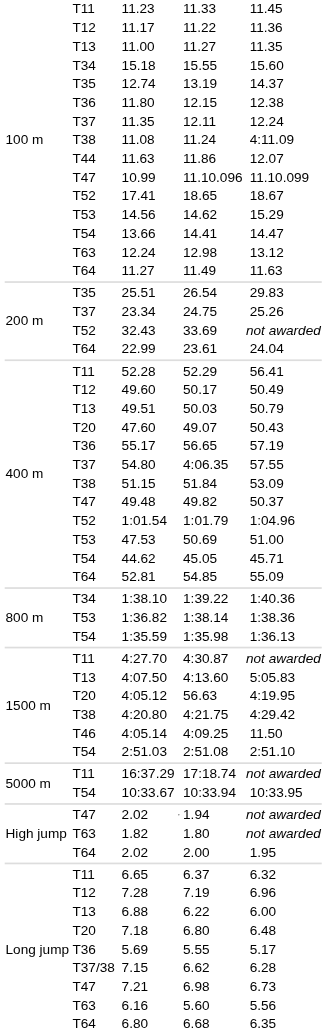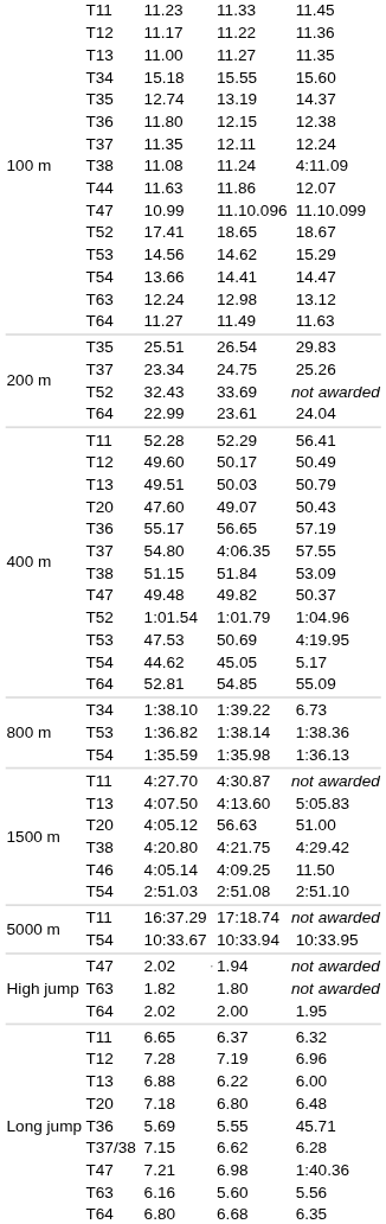 <table>
 <tr>
 <td rowspan="15">100 m<br></td>
 <td>T11</td>
 <td></td>
 <td>11.23</td>
 <td></td>
 <td>11.33 </td>
 <td></td>
 <td>11.45 </td>
 </tr>
 <tr>
 <td>T12</td>
 <td></td>
 <td>11.17 </td>
 <td></td>
 <td>11.22 </td>
 <td></td>
 <td>11.36 </td>
 </tr>
 <tr>
 <td>T13</td>
 <td></td>
 <td>11.00 </td>
 <td></td>
 <td>11.27</td>
 <td></td>
 <td>11.35 </td>
 </tr>
 <tr>
 <td>T34</td>
 <td></td>
 <td>15.18 </td>
 <td></td>
 <td>15.55</td>
 <td></td>
 <td>15.60 </td>
 </tr>
 <tr>
 <td>T35</td>
 <td></td>
 <td>12.74 </td>
 <td></td>
 <td>13.19 </td>
 <td></td>
 <td>14.37</td>
 </tr>
 <tr>
 <td>T36</td>
 <td></td>
 <td>11.80 </td>
 <td></td>
 <td>12.15</td>
 <td></td>
 <td>12.38</td>
 </tr>
 <tr>
 <td>T37</td>
 <td></td>
 <td>11.35 </td>
 <td></td>
 <td>12.11 </td>
 <td></td>
 <td>12.24</td>
 </tr>
 <tr>
 <td>T38</td>
 <td></td>
 <td>11.08 </td>
 <td></td>
 <td>11.24</td>
 <td></td>
 <td>4:11.09 </td>
 </tr>
 <tr>
 <td>T44</td>
 <td></td>
 <td>11.63 </td>
 <td></td>
 <td>11.86</td>
 <td></td>
 <td>12.07 </td>
 </tr>
 <tr>
 <td>T47</td>
 <td></td>
 <td>10.99 </td>
 <td></td>
 <td>11.10.096</td>
 <td></td>
 <td>11.10.099 </td>
 </tr>
 <tr>
 <td>T52</td>
 <td></td>
 <td>17.41 </td>
 <td></td>
 <td>18.65 </td>
 <td></td>
 <td>18.67</td>
 </tr>
 <tr>
 <td>T53</td>
 <td></td>
 <td>14.56 </td>
 <td></td>
 <td>14.62</td>
 <td></td>
 <td>15.29</td>
 </tr>
 <tr>
 <td>T54</td>
 <td></td>
 <td>13.66 </td>
 <td></td>
 <td>14.41</td>
 <td></td>
 <td>14.47 </td>
 </tr>
 <tr>
 <td>T63</td>
 <td></td>
 <td>12.24 </td>
 <td></td>
 <td>12.98</td>
 <td></td>
 <td>13.12 </td>
 </tr>
 <tr>
 <td>T64</td>
 <td></td>
 <td>11.27 </td>
 <td></td>
 <td>11.49</td>
 <td></td>
 <td>11.63</td>
 </tr>
 <tr bgcolor="#DDDDDD">
 <td colspan="8"></td>
 </tr>
 <tr>
 <td rowspan="4">200 m<br></td>
 <td>T35</td>
 <td></td>
 <td>25.51 </td>
 <td></td>
 <td>26.54 </td>
 <td></td>
 <td>29.83</td>
 </tr>
 <tr>
 <td>T37</td>
 <td></td>
 <td>23.34 </td>
 <td></td>
 <td>24.75 </td>
 <td></td>
 <td>25.26</td>
 </tr>
 <tr>
 <td>T52</td>
 <td></td>
 <td>32.43 </td>
 <td></td>
 <td>33.69 </td>
 <td align="center" colspan="2"><em>not awarded</em></td>
 </tr>
 <tr>
 <td>T64</td>
 <td></td>
 <td>22.99 </td>
 <td></td>
 <td>23.61 </td>
 <td></td>
 <td>24.04</td>
 </tr>
 <tr bgcolor="#DDDDDD">
 <td colspan="8"></td>
 </tr>
 <tr>
 <td rowspan="12">400 m</td>
 <td>T11</td>
 <td></td>
 <td>52.28 </td>
 <td></td>
 <td>52.29 </td>
 <td></td>
 <td>56.41</td>
 </tr>
 <tr>
 <td>T12</td>
 <td></td>
 <td>49.60</td>
 <td></td>
 <td>50.17 </td>
 <td></td>
 <td>50.49 </td>
 </tr>
 <tr>
 <td>T13</td>
 <td></td>
 <td>49.51 </td>
 <td></td>
 <td>50.03 </td>
 <td></td>
 <td>50.79</td>
 </tr>
 <tr>
 <td>T20</td>
 <td></td>
 <td>47.60 </td>
 <td></td>
 <td>49.07 </td>
 <td></td>
 <td>50.43</td>
 </tr>
 <tr>
 <td>T36</td>
 <td></td>
 <td>55.17 </td>
 <td></td>
 <td>56.65</td>
 <td></td>
 <td>57.19</td>
 </tr>
 <tr>
 <td>T37</td>
 <td></td>
 <td>54.80</td>
 <td></td>
 <td>4:06.35</td>
 <td></td>
 <td>57.55</td>
 </tr>
 <tr>
 <td>T38</td>
 <td></td>
 <td>51.15 </td>
 <td></td>
 <td>51.84 </td>
 <td></td>
 <td>53.09 </td>
 </tr>
 <tr>
 <td>T47</td>
 <td></td>
 <td>49.48</td>
 <td></td>
 <td>49.82 </td>
 <td></td>
 <td>50.37 </td>
 </tr>
 <tr>
 <td>T52</td>
 <td></td>
 <td>1:01.54 </td>
 <td></td>
 <td>1:01.79 </td>
 <td></td>
 <td>1:04.96</td>
 </tr>
 <tr>
 <td>T53</td>
 <td></td>
 <td>47.53 </td>
 <td></td>
 <td>50.69</td>
 <td></td>
-<td>51.00 </td>
+<td>4:19.95 </td>
 </tr>
 <tr>
 <td>T54</td>
 <td></td>
 <td>44.62 </td>
 <td></td>
 <td>45.05</td>
 <td></td>
-<td>45.71 </td>
+<td>5.17</td>
 </tr>
 <tr>
 <td>T64</td>
 <td></td>
 <td>52.81 </td>
 <td></td>
 <td>54.85 </td>
 <td></td>
 <td>55.09 </td>
 </tr>
 <tr bgcolor="#DDDDDD">
 <td colspan="8"></td>
 </tr>
 <tr>
 <td rowspan="3">800 m</td>
 <td>T34</td>
 <td></td>
 <td>1:38.10 </td>
 <td></td>
 <td>1:39.22 </td>
 <td></td>
-<td>1:40.36</td>
+<td>6.73 </td>
 </tr>
 <tr>
 <td>T53</td>
 <td></td>
 <td>1:36.82 </td>
 <td></td>
 <td>1:38.14</td>
 <td></td>
 <td>1:38.36 </td>
 </tr>
 <tr>
 <td>T54</td>
 <td></td>
 <td>1:35.59</td>
 <td></td>
 <td>1:35.98</td>
 <td></td>
 <td>1:36.13</td>
 </tr>
 <tr bgcolor="#DDDDDD">
 <td colspan="8"></td>
 </tr>
 <tr>
 <td rowspan="6">1500 m</td>
 <td>T11</td>
 <td></td>
 <td>4:27.70</td>
 <td></td>
 <td>4:30.87</td>
 <td align="center" colspan="2"><em>not awarded</em></td>
 </tr>
 <tr>
 <td>T13</td>
 <td></td>
 <td>4:07.50 </td>
 <td></td>
 <td>4:13.60</td>
 <td></td>
 <td>5:05.83</td>
 </tr>
 <tr>
 <td>T20</td>
 <td></td>
 <td>4:05.12</td>
 <td></td>
 <td>56.63 </td>
 <td></td>
-<td>4:19.95 </td>
+<td>51.00 </td>
 </tr>
 <tr>
 <td>T38</td>
 <td></td>
 <td>4:20.80 </td>
 <td></td>
 <td>4:21.75 </td>
 <td></td>
 <td>4:29.42</td>
 </tr>
 <tr>
 <td>T46</td>
 <td></td>
 <td>4:05.14 </td>
 <td></td>
 <td>4:09.25 </td>
 <td></td>
 <td>11.50 </td>
 </tr>
 <tr>
 <td>T54</td>
 <td></td>
 <td>2:51.03 </td>
 <td></td>
 <td>2:51.08</td>
 <td></td>
 <td>2:51.10 </td>
 </tr>
 <tr bgcolor="#DDDDDD">
 <td colspan="8"></td>
 </tr>
 <tr>
 <td rowspan="2">5000 m</td>
 <td>T11</td>
 <td></td>
 <td>16:37.29</td>
 <td></td>
 <td>17:18.74</td>
 <td align="center" colspan="2"><em>not awarded</em></td>
 </tr>
 <tr>
 <td>T54</td>
 <td></td>
 <td>10:33.67</td>
 <td></td>
 <td>10:33.94</td>
 <td></td>
 <td>10:33.95</td>
 </tr>
 <tr bgcolor="#DDDDDD">
 <td colspan="8"></td>
 </tr>
 <tr>
 <td rowspan="3">High jump</td>
 <td>T47</td>
 <td></td>
 <td>2.02 </td>
 <td><hr></td>
 <td>1.94</td>
 <td align="center" colspan="2"><em>not awarded</em></td>
 </tr>
 <tr>
 <td>T63</td>
 <td></td>
 <td>1.82 </td>
 <td></td>
 <td>1.80 </td>
 <td align="center" colspan="2"><em>not awarded</em></td>
 </tr>
 <tr>
 <td>T64</td>
 <td></td>
 <td>2.02 </td>
 <td></td>
 <td>2.00</td>
 <td></td>
 <td>1.95</td>
 </tr>
 <tr bgcolor="#DDDDDD">
 <td colspan="8"></td>
 </tr>
 <tr>
 <td rowspan="9">Long jump</td>
 <td>T11</td>
 <td></td>
 <td>6.65 </td>
 <td></td>
 <td>6.37 </td>
 <td></td>
 <td>6.32 </td>
 </tr>
 <tr>
 <td>T12</td>
 <td></td>
 <td>7.28 </td>
 <td></td>
 <td>7.19</td>
 <td></td>
 <td>6.96 </td>
 </tr>
 <tr>
 <td>T13</td>
 <td></td>
 <td>6.88 </td>
 <td></td>
 <td>6.22</td>
 <td></td>
 <td>6.00 </td>
 </tr>
 <tr>
 <td>T20</td>
 <td></td>
 <td>7.18</td>
 <td></td>
 <td>6.80</td>
 <td></td>
 <td>6.48</td>
 </tr>
 <tr>
 <td>T36</td>
 <td></td>
 <td>5.69 </td>
 <td></td>
 <td>5.55</td>
 <td></td>
-<td>5.17</td>
+<td>45.71 </td>
 </tr>
 <tr>
 <td>T37/38</td>
 <td></td>
 <td>7.15 </td>
 <td></td>
 <td>6.62</td>
 <td></td>
 <td>6.28</td>
 </tr>
 <tr>
 <td>T47</td>
 <td></td>
 <td>7.21 </td>
 <td></td>
 <td>6.98</td>
 <td></td>
-<td>6.73 </td>
+<td>1:40.36</td>
 </tr>
 <tr>
 <td>T63</td>
 <td></td>
 <td>6.16 </td>
 <td></td>
 <td>5.60 </td>
 <td></td>
 <td>5.56</td>
 </tr>
 <tr>
 <td>T64</td>
 <td></td>
 <td>6.80 </td>
 <td></td>
 <td>6.68 </td>
 <td></td>
 <td>6.35</td>
 </tr>
 </table>
